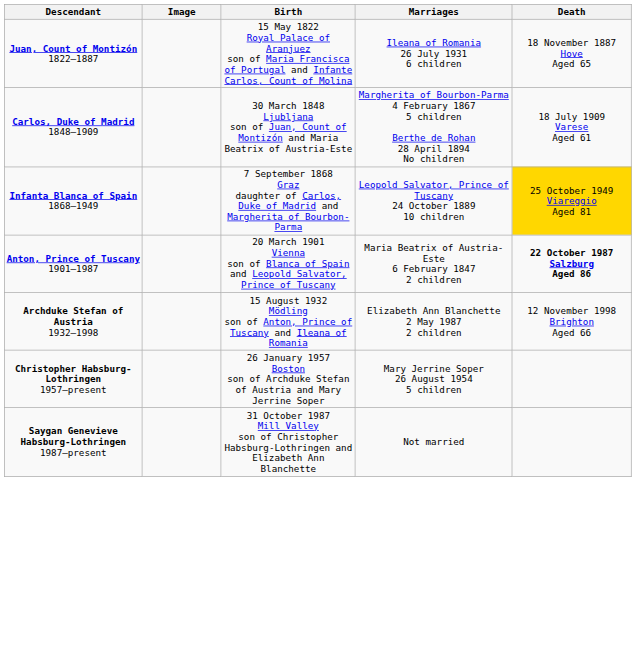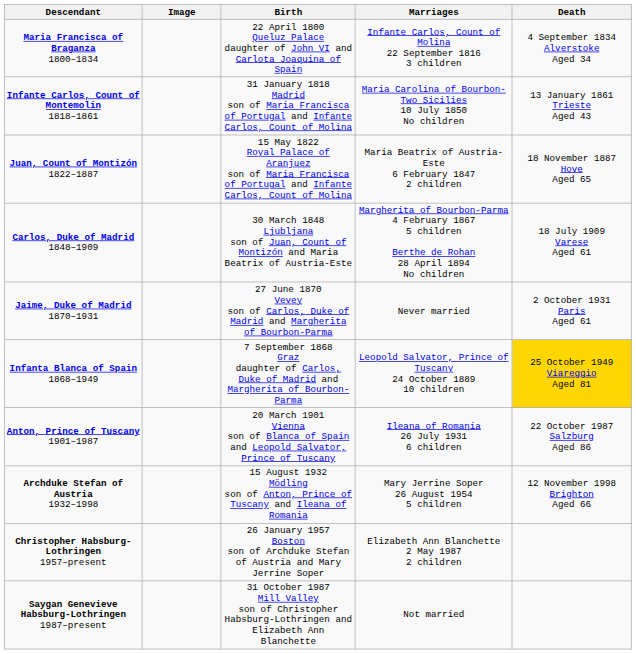 <table style="text-align:center; width:100%" class="wikitable">
 <tr>
 <th width=22%>Descendant</th>
 <th width=105px>Image</th>
 <th>Birth</th>
 <th width=25%>Marriages</th>
 <th width=19%>Death</th>
 </tr>
 <tr>
+<td><strong><a href='#'>Maria Francisca of Braganza</a></strong><br>1800–1834</td>
+<td></td>
+<td>22 April 1800 <br><a href='#'>Queluz Palace</a><br>daughter of <a href='#'>John VI</a> and <a href='#'>Carlota Joaquina of Spain</a></td>
+<td><a href='#'>Infante Carlos, Count of Molina</a><br>22 September 1816<br>3 children</td>
+<td>4 September 1834<br><a href='#'>Alverstoke</a><br>Aged 34</td>
+</tr>
+<tr>
+<td><strong><a href='#'>Infante Carlos, Count of Montemolin</a></strong><br>1818–1861</td>
+<td></td>
+<td>31 January 1818<br><a href='#'>Madrid</a><br>son of <a href='#'>Maria Francisca of Portugal</a> and <a href='#'>Infante Carlos, Count of Molina</a></td>
+<td><a href='#'>Maria Carolina of Bourbon-Two Sicilies</a><br>10 July 1850<br>No children</td>
+<td>13 January 1861<br><a href='#'>Trieste</a><br>Aged 43</td>
+</tr>
+<tr>
 <td><strong><a href='#'>Juan, Count of Montizón</a></strong><br>1822–1887</td>
 <td></td>
 <td>15 May 1822<br><a href='#'>Royal Palace of Aranjuez</a><br>son of <a href='#'>Maria Francisca of Portugal</a> and <a href='#'>Infante Carlos, Count of Molina</a></td>
-<td><a href='#'>Ileana of Romania</a><br>26 July 1931<br>6 children</td>
+<td>Maria Beatrix of Austria-Este<br>6 February 1847<br>2 children</td>
 <td>18 November 1887<br><a href='#'>Hove</a><br>Aged 65</td>
 </tr>
 <tr>
 <td><strong><a href='#'>Carlos, Duke of Madrid</a></strong><br>1848–1909</td>
 <td></td>
 <td>30 March 1848<br><a href='#'>Ljubljana</a><br>son of <a href='#'>Juan, Count of Montizón</a> and Maria Beatrix of Austria-Este</td>
 <td><a href='#'>Margherita of Bourbon-Parma</a><br>4 February 1867<br>5 children<br><br><a href='#'>Berthe de Rohan</a><br>28 April 1894<br>No children</td>
 <td>18 July 1909<br><a href='#'>Varese</a><br>Aged 61</td>
+</tr>
+<tr>
+<td><strong><a href='#'>Jaime, Duke of Madrid</a></strong><br>1870–1931</td>
+<td></td>
+<td>27 June 1870<br><a href='#'>Vevey</a><br>son of <a href='#'>Carlos, Duke of Madrid</a> and <a href='#'>Margherita of Bourbon-Parma</a></td>
+<td>Never married</td>
+<td>2 October 1931<br><a href='#'>Paris</a><br>Aged 61</td>
 </tr>
 <tr>
 <td><strong><a href='#'>Infanta Blanca of Spain</a></strong><br>1868–1949</td>
 <td></td>
 <td>7 September 1868<br><a href='#'>Graz</a><br>daughter of <a href='#'>Carlos, Duke of Madrid</a> and <a href='#'>Margherita of Bourbon-Parma</a></td>
 <td><a href='#'>Leopold Salvator, Prince of Tuscany</a><br>24 October 1889<br>10 children</td>
 <td style="background: gold;">25 October 1949<br><a href='#'>Viareggio</a><br>Aged 81</td>
 </tr>
 <tr>
 <td><strong><a href='#'>Anton, Prince of Tuscany</a></strong><br>1901–1987</td>
 <td></td>
 <td>20 March 1901<br><a href='#'>Vienna</a><br>son of <a href='#'>Blanca of Spain</a> and <a href='#'>Leopold Salvator, Prince of Tuscany</a></td>
-<td>Maria Beatrix of Austria-Este<br>6 February 1847<br>2 children</td>
-<td><strong>22 October 1987<br><a href='#'>Salzburg</a><br>Aged 86</strong></td>
+<td><a href='#'>Ileana of Romania</a><br>26 July 1931<br>6 children</td>
+<td>22 October 1987<br><a href='#'>Salzburg</a><br>Aged 86</td>
 </tr>
 <tr>
 <td><strong>Archduke Stefan of Austria</strong><br>1932–1998</td>
 <td></td>
 <td>15 August 1932<br><a href='#'>Mödling</a><br>son of <a href='#'>Anton, Prince of Tuscany</a> and <a href='#'>Ileana of Romania</a></td>
-<td>Elizabeth Ann Blanchette<br>2 May 1987<br>2 children</td>
+<td>Mary Jerrine Soper<br>26 August 1954<br>5 children</td>
 <td>12 November 1998<br><a href='#'>Brighton</a><br>Aged 66</td>
 </tr>
 <tr>
 <td><strong>Christopher Habsburg-Lothringen</strong><br>1957–present</td>
 <td></td>
 <td>26 January 1957<br><a href='#'>Boston</a><br>son of Archduke Stefan of Austria and Mary Jerrine Soper</td>
-<td>Mary Jerrine Soper<br>26 August 1954<br>5 children</td>
+<td>Elizabeth Ann Blanchette<br>2 May 1987<br>2 children</td>
 <td></td>
 </tr>
 <tr>
 <td><strong>Saygan Genevieve Habsburg-Lothringen</strong><br>1987–present</td>
 <td></td>
 <td>31 October 1987<br><a href='#'>Mill Valley</a><br>son of Christopher Habsburg-Lothringen and Elizabeth Ann Blanchette</td>
 <td>Not married</td>
 <td></td>
 </tr>
 </table>
